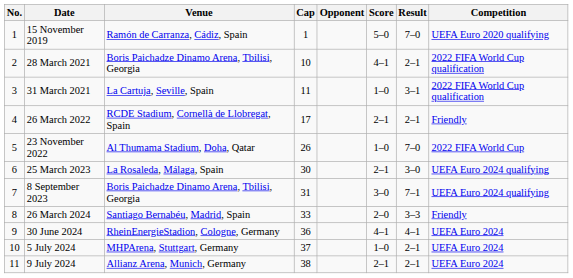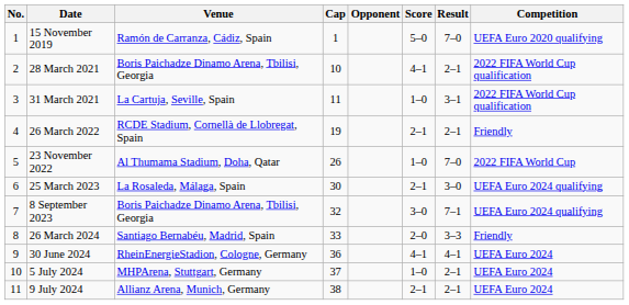 <table class="wikitable sortable">
 <tr>
 <th>No.</th>
 <th>Date</th>
 <th>Venue</th>
 <th>Cap</th>
 <th>Opponent</th>
 <th>Score</th>
 <th>Result</th>
 <th>Competition</th>
 </tr>
 <tr>
 <td align=center>1</td>
 <td>15 November 2019</td>
 <td><a href='#'>Ramón de Carranza</a>, <a href='#'>Cádiz</a>, Spain</td>
 <td align=center>1</td>
 <td></td>
 <td align=center>5–0</td>
 <td align=center>7–0</td>
 <td><a href='#'>UEFA Euro 2020 qualifying</a></td>
 </tr>
 <tr>
 <td align=center>2</td>
 <td>28 March 2021</td>
 <td><a href='#'>Boris Paichadze Dinamo Arena</a>, <a href='#'>Tbilisi</a>, Georgia</td>
 <td align=center>10</td>
 <td></td>
 <td align=center>4–1</td>
 <td align=center>2–1</td>
 <td><a href='#'>2022 FIFA World Cup qualification</a></td>
 </tr>
 <tr>
 <td align=center>3</td>
 <td>31 March 2021</td>
 <td><a href='#'>La Cartuja</a>, <a href='#'>Seville</a>, Spain</td>
 <td align=center>11</td>
 <td></td>
 <td align=center>1–0</td>
 <td align=center>3–1</td>
 <td><a href='#'>2022 FIFA World Cup qualification</a></td>
 </tr>
 <tr>
 <td align=center>4</td>
 <td>26 March 2022</td>
 <td><a href='#'>RCDE Stadium</a>, <a href='#'>Cornellà de Llobregat</a>, Spain</td>
-<td align=center>17</td>
+<td align=center>19</td>
 <td></td>
 <td align=center>2–1</td>
 <td align=center>2–1</td>
 <td><a href='#'>Friendly</a></td>
 </tr>
 <tr>
 <td align=center>5</td>
 <td>23 November 2022</td>
 <td><a href='#'>Al Thumama Stadium</a>, <a href='#'>Doha</a>, Qatar</td>
 <td align=center>26</td>
 <td></td>
 <td align=center>1–0</td>
 <td align=center>7–0</td>
 <td><a href='#'>2022 FIFA World Cup</a></td>
 </tr>
 <tr>
 <td align=center>6</td>
 <td>25 March 2023</td>
 <td><a href='#'>La Rosaleda</a>, <a href='#'>Málaga</a>, Spain</td>
 <td align=center>30</td>
 <td></td>
 <td align=center>2–1</td>
 <td align=center>3–0</td>
 <td><a href='#'>UEFA Euro 2024 qualifying</a></td>
 </tr>
 <tr>
 <td align=center>7</td>
 <td>8 September 2023</td>
 <td><a href='#'>Boris Paichadze Dinamo Arena</a>, <a href='#'>Tbilisi</a>, Georgia</td>
-<td align=center>31</td>
+<td align=center>32</td>
 <td></td>
 <td align=center>3–0</td>
 <td align=center>7–1</td>
 <td><a href='#'>UEFA Euro 2024 qualifying</a></td>
 </tr>
 <tr>
 <td align=center>8</td>
 <td>26 March 2024</td>
 <td><a href='#'>Santiago Bernabéu</a>, <a href='#'>Madrid</a>, Spain</td>
 <td align=center>33</td>
 <td></td>
 <td align=center>2–0</td>
 <td align=center>3–3</td>
 <td><a href='#'>Friendly</a></td>
 </tr>
 <tr>
 <td align=center>9</td>
 <td>30 June 2024</td>
 <td><a href='#'>RheinEnergieStadion</a>, <a href='#'>Cologne</a>, Germany</td>
 <td align=center>36</td>
 <td></td>
 <td align=center>4–1</td>
 <td align=center>4–1</td>
 <td><a href='#'>UEFA Euro 2024</a></td>
 </tr>
 <tr>
 <td align=center>10</td>
 <td>5 July 2024</td>
 <td><a href='#'>MHPArena</a>, <a href='#'>Stuttgart</a>, Germany</td>
 <td align=center>37</td>
 <td></td>
 <td align=center>1–0</td>
 <td align=center>2–1 </td>
 <td><a href='#'>UEFA Euro 2024</a></td>
 </tr>
 <tr>
 <td align=center>11</td>
 <td>9 July 2024</td>
 <td><a href='#'>Allianz Arena</a>, <a href='#'>Munich</a>, Germany</td>
 <td align=center>38</td>
 <td></td>
 <td align=center>2–1</td>
 <td align=center>2–1</td>
 <td><a href='#'>UEFA Euro 2024</a></td>
 </tr>
 </table>
